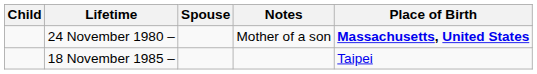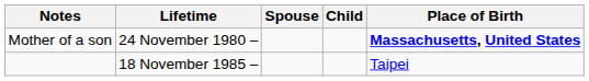 <table class="wikitable">
 <tr>
-<th>Child</th>
+<th>Notes</th>
 <th>Lifetime</th>
 <th>Spouse</th>
-<th>Notes</th>
+<th>Child</th>
 <th>Place of Birth</th>
 </tr>
 <tr>
-<td></td>
+<td>Mother of a son</td>
 <td>24 November 1980 –</td>
 <td></td>
-<td>Mother of a son</td>
+<td></td>
 <td><strong><a href='#'>Massachusetts</a>, <a href='#'>United States</a></strong></td>
 </tr>
 <tr>
 <td></td>
 <td>18 November 1985 –</td>
 <td></td>
 <td></td>
 <td><a href='#'>Taipei</a></td>
 </tr>
 </table>
